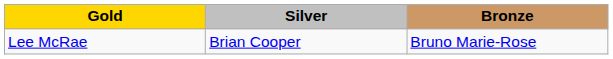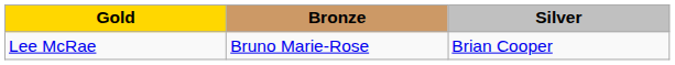 <table class="wikitable" style="text-align:left">
 <tr align="center">
 <td width=200 bgcolor=gold><strong>Gold</strong></td>
+<td width=200 bgcolor=CC9966><strong>Bronze</strong></td>
 <td width=200 bgcolor=silver><strong>Silver</strong></td>
-<td width=200 bgcolor=CC9966><strong>Bronze</strong></td>
 </tr>
 <tr>
 <td><a href='#'>Lee McRae</a><br><em></em></td>
+<td><a href='#'>Bruno Marie-Rose</a><br><em></em></td>
 <td><a href='#'>Brian Cooper</a><br><em></em></td>
-<td><a href='#'>Bruno Marie-Rose</a><br><em></em></td>
 </tr>
 </table>
